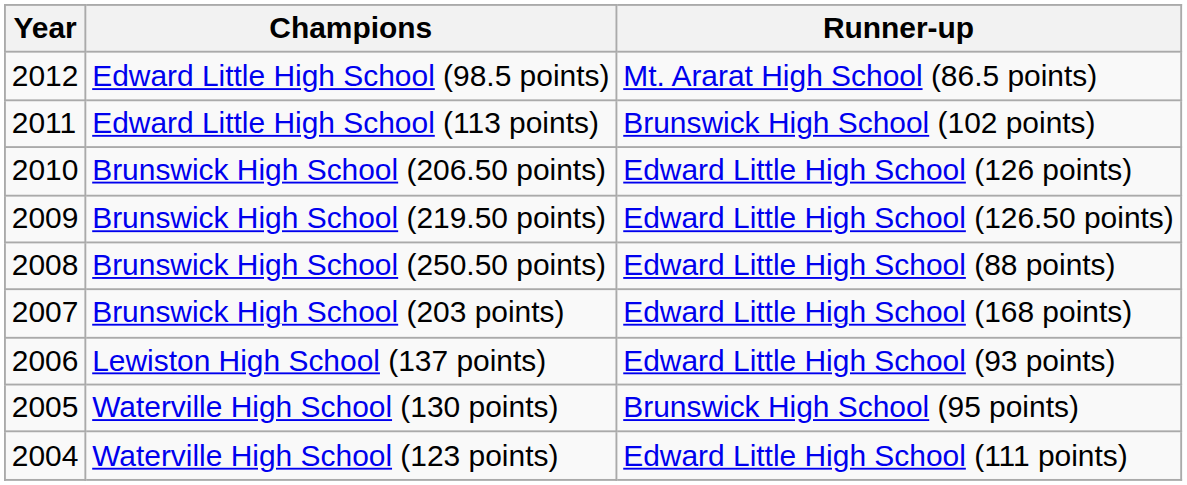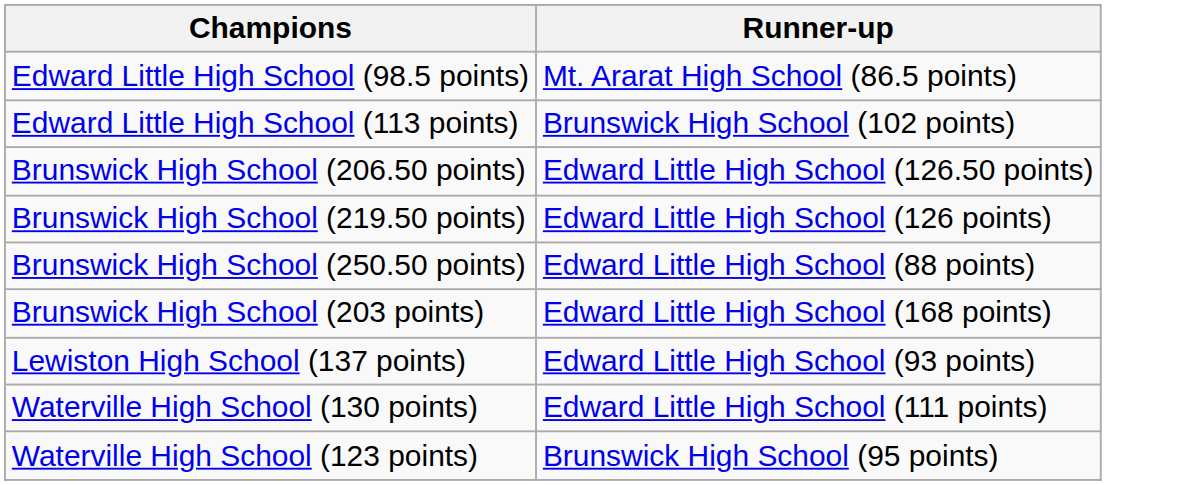 <table class="wikitable" border="1">
 <tr>
-<th>Year</th>
 <th>Champions</th>
 <th>Runner-up</th>
 </tr>
 <tr>
-<td>2012</td>
 <td><a href='#'>Edward Little High School</a> (98.5 points)</td>
 <td><a href='#'>Mt. Ararat High School</a> (86.5 points)</td>
 </tr>
 <tr>
-<td>2011</td>
 <td><a href='#'>Edward Little High School</a> (113 points)</td>
 <td><a href='#'>Brunswick High School</a> (102 points)</td>
 </tr>
 <tr>
-<td>2010</td>
 <td><a href='#'>Brunswick High School</a> (206.50 points)</td>
+<td><a href='#'>Edward Little High School</a> (126.50 points)</td>
+</tr>
+<tr>
+<td><a href='#'>Brunswick High School</a> (219.50 points)</td>
 <td><a href='#'>Edward Little High School</a> (126 points)</td>
 </tr>
 <tr>
-<td>2009</td>
-<td><a href='#'>Brunswick High School</a> (219.50 points)</td>
-<td><a href='#'>Edward Little High School</a> (126.50 points)</td>
-</tr>
-<tr>
-<td>2008</td>
 <td><a href='#'>Brunswick High School</a> (250.50 points)</td>
 <td><a href='#'>Edward Little High School</a> (88 points)</td>
 </tr>
 <tr>
-<td>2007</td>
 <td><a href='#'>Brunswick High School</a> (203 points)</td>
 <td><a href='#'>Edward Little High School</a> (168 points)</td>
 </tr>
 <tr>
-<td>2006</td>
 <td><a href='#'>Lewiston High School</a> (137 points)</td>
 <td><a href='#'>Edward Little High School</a> (93 points)</td>
 </tr>
 <tr>
-<td>2005</td>
 <td><a href='#'>Waterville High School</a> (130 points)</td>
+<td><a href='#'>Edward Little High School</a> (111 points)</td>
+</tr>
+<tr>
+<td><a href='#'>Waterville High School</a> (123 points)</td>
 <td><a href='#'>Brunswick High School</a> (95 points)</td>
 </tr>
-<tr>
-<td>2004</td>
-<td><a href='#'>Waterville High School</a> (123 points)</td>
-<td><a href='#'>Edward Little High School</a> (111 points)</td>
-</tr>
 </table>
